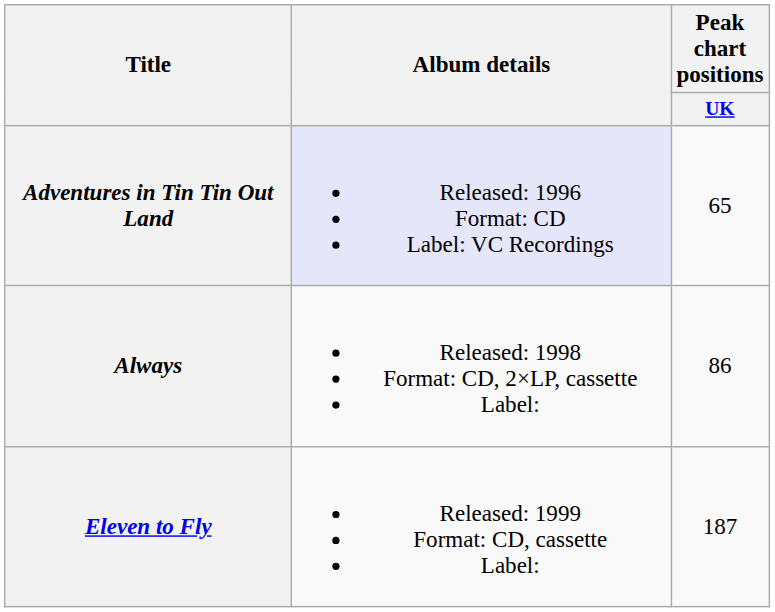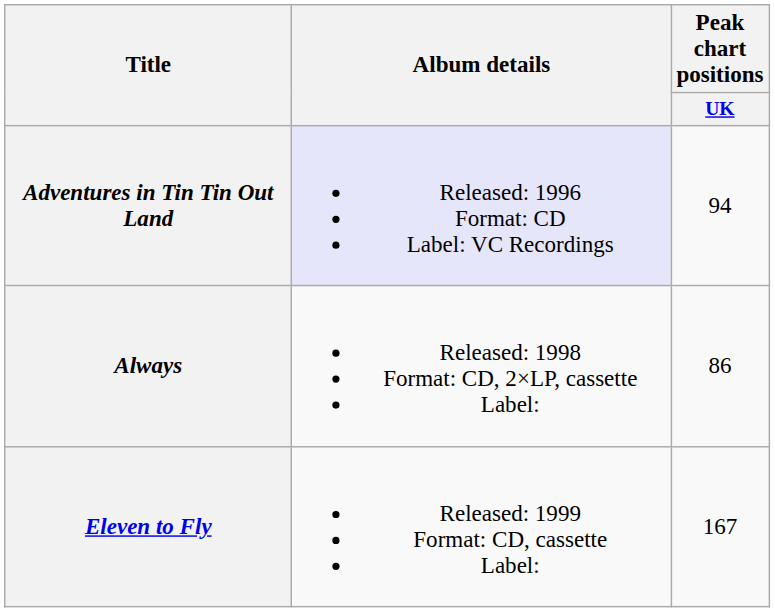 <table class="wikitable plainrowheaders" style="text-align:center;" border="1">
 <tr>
 <th scope="col" rowspan="2" style="width:12em;">Title</th>
 <th scope="col" rowspan="2" style="width:16em;">Album details</th>
 <th scope="col" colspan="1">Peak chart<br>positions</th>
 </tr>
 <tr>
 <th scope="col" style="width:3em; font-size:85%"><a href='#'>UK</a><br></th>
 </tr>
 <tr>
 <th scope="row"><em>Adventures in Tin Tin Out Land</em></th>
 <td style="background: lavender;"><br><ul><li>Released: 1996</li><li>Format: CD</li><li>Label: VC Recordings</li></ul></td>
-<td>65</td>
+<td>94</td>
 </tr>
 <tr>
 <th scope="row"><em>Always</em></th>
 <td><br><ul><li>Released: 1998</li><li>Format: CD, 2×LP, cassette</li><li>Label:</li></ul></td>
 <td>86</td>
 </tr>
 <tr>
 <th scope="row"><em><a href='#'>Eleven to Fly</a></em></th>
 <td><br><ul><li>Released: 1999</li><li>Format: CD, cassette</li><li>Label:</li></ul></td>
-<td>187</td>
+<td>167</td>
 </tr>
 </table>
